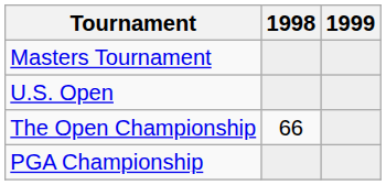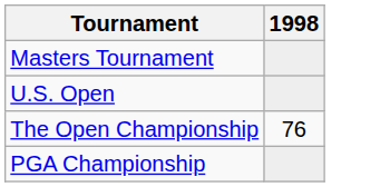 <table class="wikitable" style="font-size:95%;text-align:center;">
 <tr>
 <th>Tournament</th>
 <th>1998</th>
-<th>1999</th>
 </tr>
 <tr>
 <td align=left><a href='#'>Masters Tournament</a></td>
-<td style="background:#eeeeee;"></td>
 <td style="background:#eeeeee;"></td>
 </tr>
 <tr>
 <td align=left><a href='#'>U.S. Open</a></td>
 <td style="background:#eeeeee;"></td>
-<td style="background:#eeeeee;"></td>
 </tr>
 <tr>
 <td align=left><a href='#'>The Open Championship</a></td>
-<td>66</td>
-<td style="background:#eeeeee;"></td>
+<td>76</td>
 </tr>
 <tr>
 <td align=left><a href='#'>PGA Championship</a></td>
 <td style="background:#eeeeee;"></td>
-<td style="background:#eeeeee;"></td>
 </tr>
 </table>
